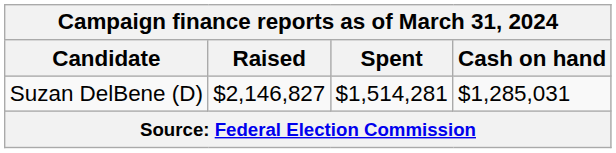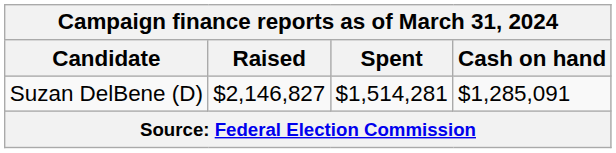 <table class="wikitable sortable">
 <tr>
 <th colspan=4>Campaign finance reports as of March 31, 2024</th>
 </tr>
 <tr style="text-align:center;">
 <th>Candidate</th>
 <th>Raised</th>
 <th>Spent</th>
 <th>Cash on hand</th>
 </tr>
 <tr>
 <td>Suzan DelBene (D)</td>
 <td>$2,146,827</td>
 <td>$1,514,281</td>
-<td>$1,285,031</td>
+<td>$1,285,091</td>
 </tr>
 <tr>
 <th colspan="4"><small>Source: <a href='#'>Federal Election Commission</a></small></th>
 </tr>
 </table>
